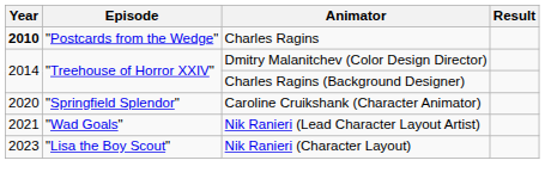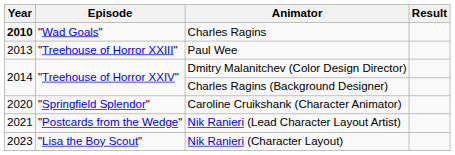 <table class="wikitable">
 <tr>
 <th>Year</th>
 <th>Episode</th>
 <th>Animator</th>
 <th>Result</th>
 </tr>
 <tr>
 <td><strong>2010</strong></td>
-<td>"<a href='#'>Postcards from the Wedge</a>"</td>
+<td>"<a href='#'>Wad Goals</a>"</td>
 <td>Charles Ragins</td>
+<td></td>
+</tr>
+<tr>
+<td>2013</td>
+<td>"<a href='#'>Treehouse of Horror XXIII</a>"</td>
+<td>Paul Wee</td>
 <td></td>
 </tr>
 <tr>
 <td rowspan=2>2014</td>
 <td rowspan=2>"<a href='#'>Treehouse of Horror XXIV</a>"</td>
 <td>Dmitry Malanitchev (Color Design Director)</td>
 <td></td>
 </tr>
 <tr>
 <td>Charles Ragins (Background Designer)</td>
 <td></td>
 </tr>
 <tr>
 <td>2020</td>
 <td>"<a href='#'>Springfield Splendor</a>"</td>
 <td>Caroline Cruikshank (Character Animator)</td>
 <td></td>
 </tr>
 <tr>
 <td>2021</td>
-<td>"<a href='#'>Wad Goals</a>"</td>
+<td>"<a href='#'>Postcards from the Wedge</a>"</td>
 <td><a href='#'>Nik Ranieri</a> (Lead Character Layout Artist)</td>
 <td></td>
 </tr>
 <tr>
 <td>2023</td>
 <td>"<a href='#'>Lisa the Boy Scout</a>"</td>
 <td><a href='#'>Nik Ranieri</a> (Character Layout)</td>
 <td></td>
 </tr>
 </table>
